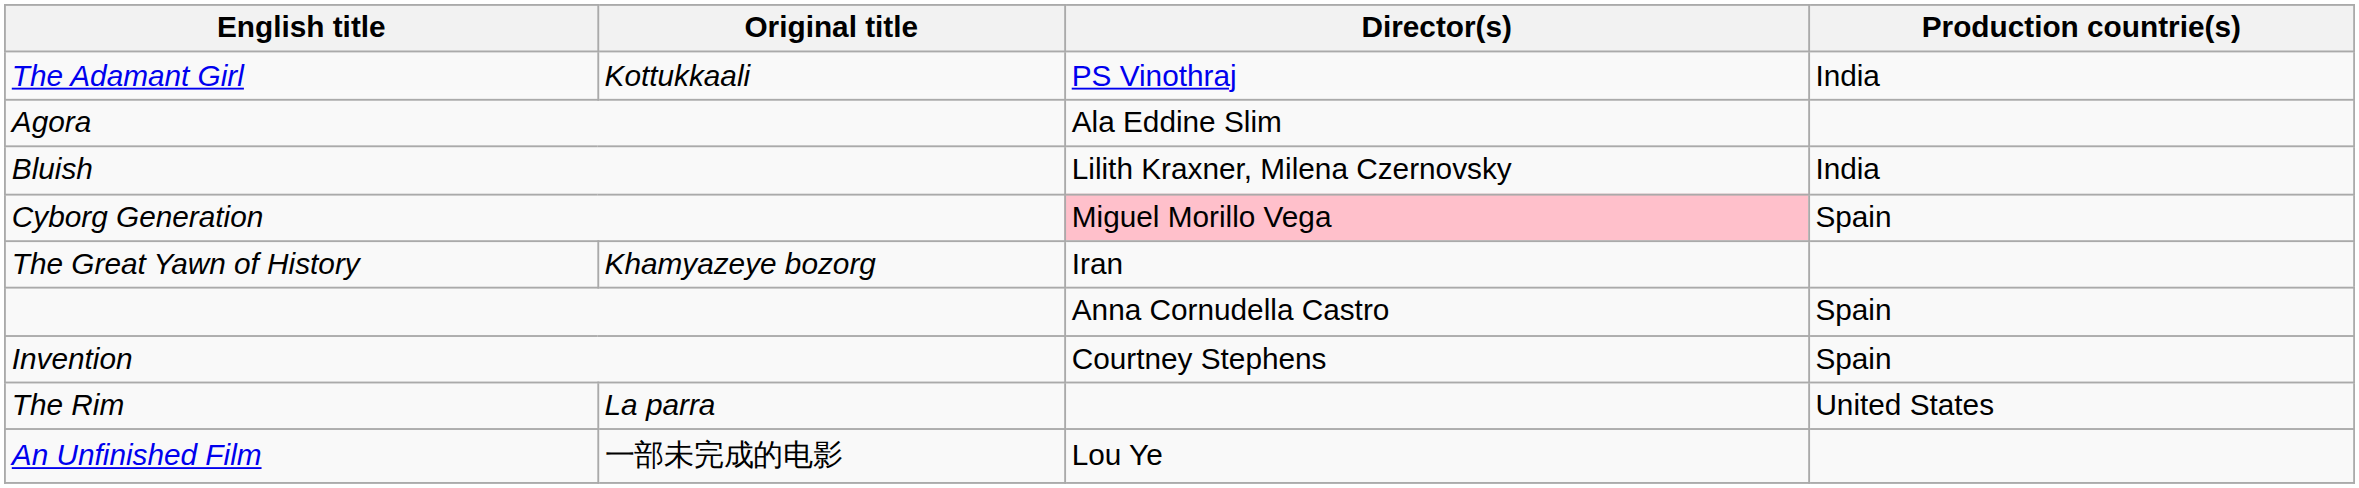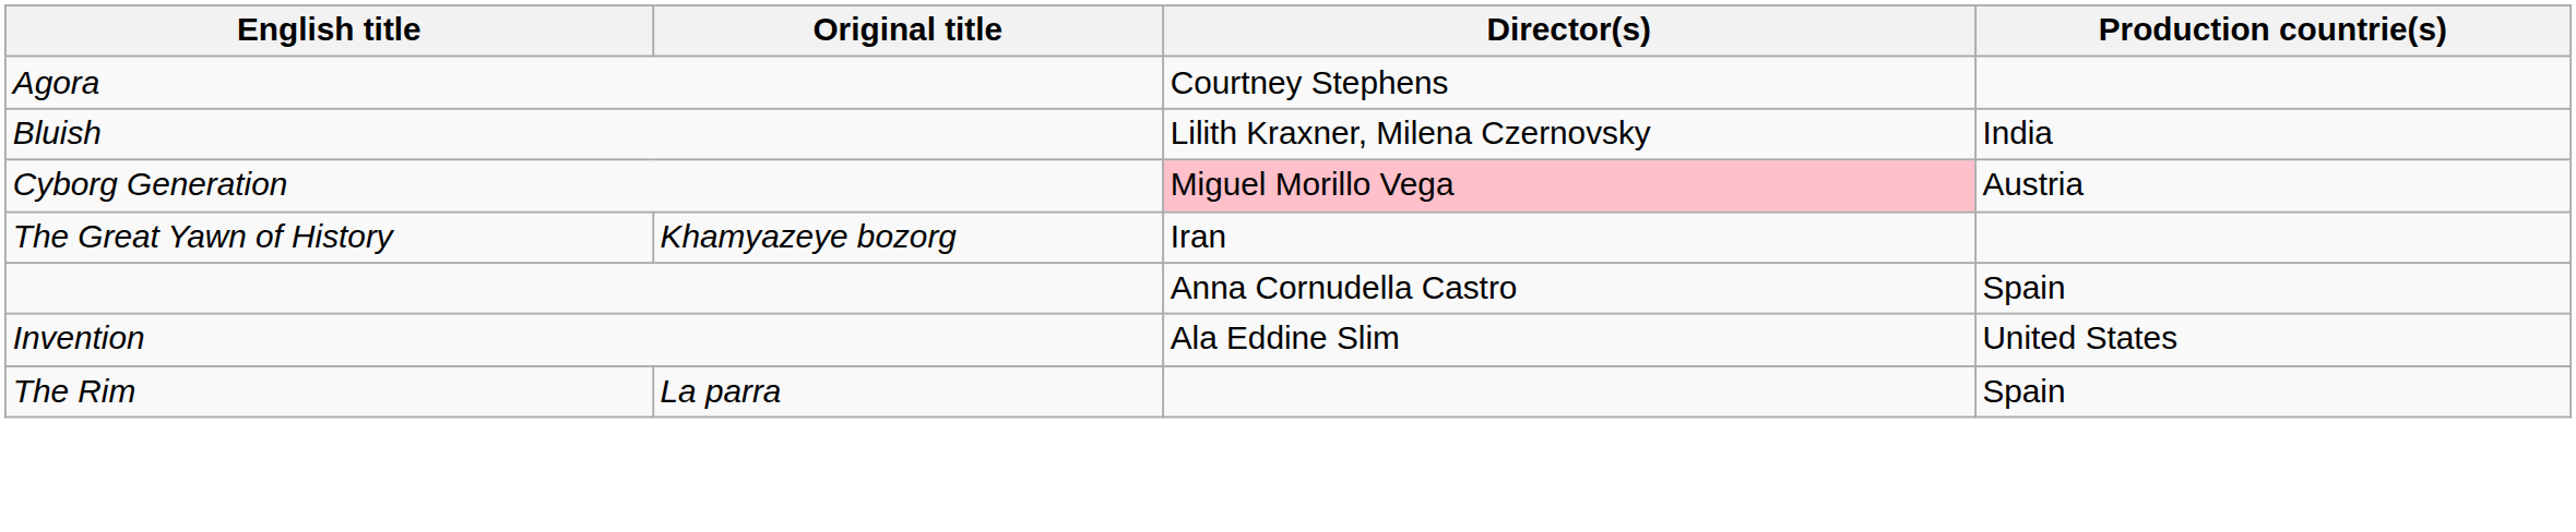 <table class="sortable wikitable" style="width:100%; margin-bottom:4px" cellpadding="5">
 <tr>
 <th scope="col">English title</th>
 <th scope="col">Original title</th>
 <th scope="col">Director(s)</th>
 <th scope="col">Production countrie(s)</th>
 </tr>
 <tr>
-<td><em><a href='#'>The Adamant Girl</a></em></td>
-<td><em>Kottukkaali</em></td>
-<td><a href='#'>PS Vinothraj</a></td>
-<td>India</td>
-</tr>
-<tr>
 <td colspan = "2"><em>Agora</em></td>
-<td>Ala Eddine Slim</td>
+<td>Courtney Stephens</td>
 <td></td>
 </tr>
 <tr>
 <td colspan = "2"><em>Bluish</em></td>
 <td>Lilith Kraxner, Milena Czernovsky</td>
 <td>India</td>
 </tr>
 <tr>
 <td colspan = "2"><em>Cyborg Generation</em></td>
 <td style="background: pink;">Miguel Morillo Vega</td>
-<td>Spain</td>
+<td>Austria</td>
 </tr>
 <tr>
 <td><em>The Great Yawn of History</em></td>
 <td><em>Khamyazeye bozorg</em></td>
 <td>Iran</td>
 </tr>
 <tr>
 <td colspan = "2"><em></em></td>
 <td>Anna Cornudella Castro</td>
 <td>Spain</td>
 </tr>
 <tr>
 <td colspan = "2"><em>Invention</em></td>
-<td>Courtney Stephens</td>
-<td>Spain</td>
+<td>Ala Eddine Slim</td>
+<td>United States</td>
 </tr>
 <tr>
 <td><em>The Rim</em></td>
 <td><em>La parra</em></td>
 <td></td>
-<td>United States</td>
-</tr>
-<tr>
-<td><em><a href='#'>An Unfinished Film</a></em></td>
-<td>一部未完成的电影</td>
-<td>Lou Ye</td>
-<td></td>
+<td>Spain</td>
 </tr>
 </table>
